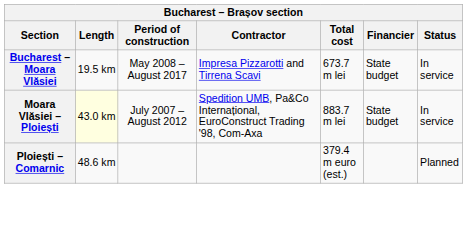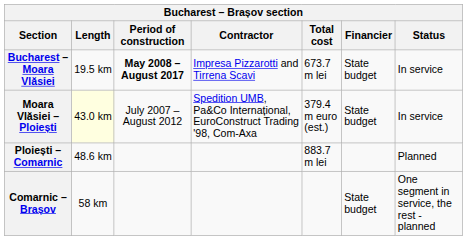 <table class="wikitable floatright" width="55%">
 <tr>
 <th colspan="7">Bucharest – Brașov section</th>
 </tr>
 <tr>
 <th>Section</th>
 <th>Length</th>
 <th>Period of construction</th>
 <th>Contractor</th>
 <th>Total cost</th>
 <th>Financier</th>
 <th>Status</th>
 </tr>
 <tr>
 <th><a href='#'>Bucharest</a> – <a href='#'>Moara Vlăsiei</a></th>
 <td align="center">19.5 km</td>
-<td align="center">May 2008 – August 2017</td>
+<td align="center"><strong>May 2008 – August 2017</strong></td>
 <td><a href='#'>Impresa Pizzarotti</a> and <a href='#'>Tirrena Scavi</a></td>
 <td>673.7 m lei</td>
 <td>State budget</td>
 <td>In service</td>
 </tr>
 <tr>
 <th>Moara Vlăsiei – <a href='#'>Ploiești</a></th>
 <td align="center" style="background: lightyellow;">43.0 km</td>
 <td align="center">July 2007 – August 2012</td>
 <td><a href='#'>Spedition UMB</a>, Pa&Co Internațional, EuroConstruct Trading '98, Com-Axa</td>
-<td>883.7 m lei</td>
+<td>379.4 m euro (est.)</td>
 <td>State budget</td>
 <td>In service</td>
 </tr>
 <tr>
 <th>Ploiești – <a href='#'>Comarnic</a></th>
 <td align="center">48.6 km</td>
 <td align="center"></td>
 <td></td>
-<td>379.4 m euro (est.)</td>
+<td>883.7 m lei</td>
 <td></td>
 <td>Planned</td>
 </tr>
+<tr>
+<th>Comarnic – <a href='#'>Brașov</a></th>
+<td align="center">58 km</td>
+<td align="center"></td>
+<td></td>
+<td></td>
+<td>State budget</td>
+<td>One segment in service, the rest - planned</td>
+</tr>
 </table>
